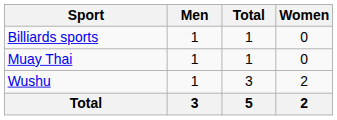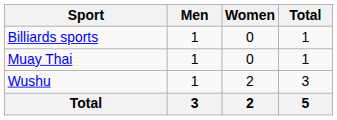 <table class="wikitable sortable" style="text-align:center;">
 <tr>
 <th width=180>Sport</th>
 <th width=55>Men</th>
+<th width=55>Women</th>
 <th width=55>Total</th>
-<th width=55>Women</th>
 </tr>
 <tr>
 <td align=left><a href='#'>Billiards sports</a></td>
 <td>1</td>
+<td>0</td>
 <td>1</td>
-<td>0</td>
 </tr>
 <tr>
 <td align=left><a href='#'>Muay Thai</a></td>
 <td>1</td>
+<td>0</td>
 <td>1</td>
-<td>0</td>
 </tr>
 <tr>
 <td align=left><a href='#'>Wushu</a></td>
 <td>1</td>
+<td>2</td>
 <td>3</td>
-<td>2</td>
 </tr>
 <tr>
 <th>Total</th>
 <th>3</th>
+<th>2</th>
 <th>5</th>
-<th>2</th>
 </tr>
 </table>
